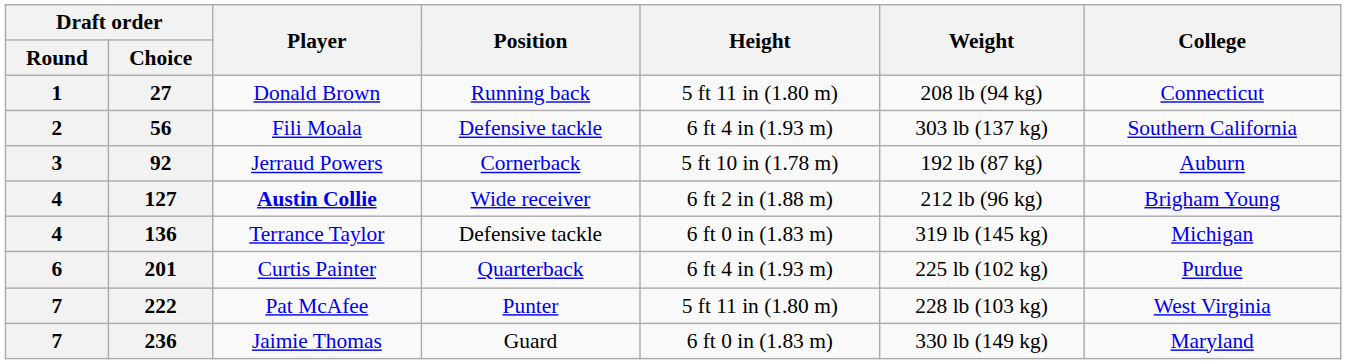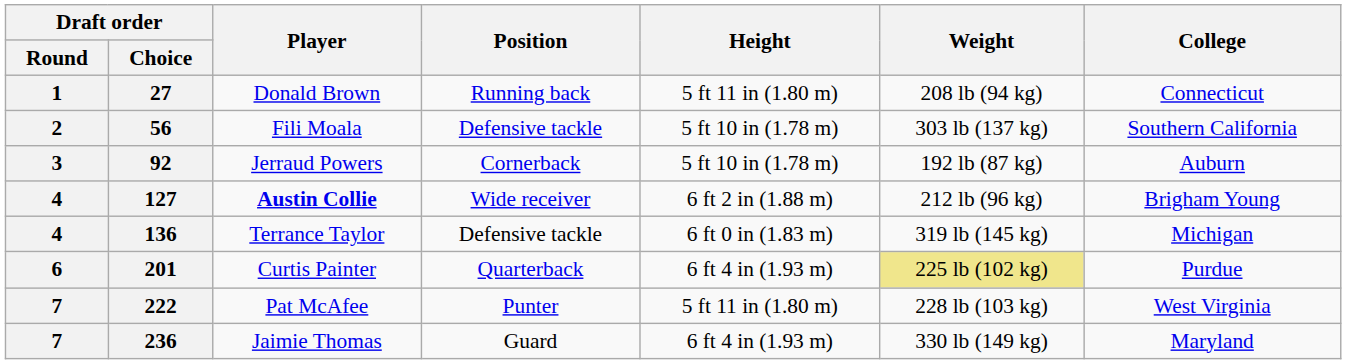 <table class="wikitable sortable"  style="font-size:95%; margin:auto; width:75%;">
 <tr>
 <th colspan="2">Draft order</th>
 <th rowspan="2">Player</th>
 <th rowspan="2">Position</th>
 <th rowspan="2">Height</th>
 <th rowspan="2">Weight</th>
 <th rowspan="2">College</th>
 </tr>
 <tr>
 <th>Round</th>
 <th>Choice</th>
 </tr>
 <tr>
 <th style="text-align:center;">1</th>
 <th style="text-align:center;">27</th>
 <td style="text-align:center;"><a href='#'>Donald Brown</a></td>
 <td style="text-align:center;"><a href='#'>Running back</a></td>
 <td style="text-align:center;">5 ft 11 in (1.80 m)</td>
 <td style="text-align:center;">208 lb (94 kg)</td>
 <td style="text-align:center;"><a href='#'>Connecticut</a></td>
 </tr>
 <tr>
 <th style="text-align:center;">2</th>
 <th style="text-align:center;">56</th>
 <td style="text-align:center;"><a href='#'>Fili Moala</a></td>
 <td style="text-align:center;"><a href='#'>Defensive tackle</a></td>
-<td style="text-align:center;">6 ft 4 in (1.93 m)</td>
+<td style="text-align:center;">5 ft 10 in (1.78 m)</td>
 <td style="text-align:center;">303 lb (137 kg)</td>
 <td style="text-align:center;"><a href='#'>Southern California</a></td>
 </tr>
 <tr>
 <th style="text-align:center;">3</th>
 <th style="text-align:center;">92</th>
 <td style="text-align:center;"><a href='#'>Jerraud Powers</a></td>
 <td style="text-align:center;"><a href='#'>Cornerback</a></td>
 <td style="text-align:center;">5 ft 10 in (1.78 m)</td>
 <td style="text-align:center;">192 lb (87 kg)</td>
 <td style="text-align:center;"><a href='#'>Auburn</a></td>
 </tr>
 <tr>
 <th style="text-align:center;">4</th>
 <th style="text-align:center;">127</th>
 <td style="text-align:center;"><strong><a href='#'>Austin Collie</a></strong></td>
 <td style="text-align:center;"><a href='#'>Wide receiver</a></td>
 <td style="text-align:center;">6 ft 2 in (1.88 m)</td>
 <td style="text-align:center;">212 lb (96 kg)</td>
 <td style="text-align:center;"><a href='#'>Brigham Young</a></td>
 </tr>
 <tr>
 <th style="text-align:center;">4</th>
 <th style="text-align:center;">136</th>
 <td style="text-align:center;"><a href='#'>Terrance Taylor</a></td>
 <td style="text-align:center;">Defensive tackle</td>
 <td style="text-align:center;">6 ft 0 in (1.83 m)</td>
 <td style="text-align:center;">319 lb (145 kg)</td>
 <td style="text-align:center;"><a href='#'>Michigan</a></td>
 </tr>
 <tr>
 <th style="text-align:center;">6</th>
 <th style="text-align:center;">201</th>
 <td style="text-align:center;"><a href='#'>Curtis Painter</a></td>
 <td style="text-align:center;"><a href='#'>Quarterback</a></td>
 <td style="text-align:center;">6 ft 4 in (1.93 m)</td>
-<td style="text-align:center;">225 lb (102 kg)</td>
+<td style="background: khaki; text-align:center;">225 lb (102 kg)</td>
 <td style="text-align:center;"><a href='#'>Purdue</a></td>
 </tr>
 <tr>
 <th style="text-align:center;">7</th>
 <th style="text-align:center;">222</th>
 <td style="text-align:center;"><a href='#'>Pat McAfee</a></td>
 <td style="text-align:center;"><a href='#'>Punter</a></td>
 <td style="text-align:center;">5 ft 11 in (1.80 m)</td>
 <td style="text-align:center;">228 lb (103 kg)</td>
 <td style="text-align:center;"><a href='#'>West Virginia</a></td>
 </tr>
 <tr>
 <th style="text-align:center;">7</th>
 <th style="text-align:center;">236</th>
 <td style="text-align:center;"><a href='#'>Jaimie Thomas</a></td>
 <td style="text-align:center;">Guard</td>
-<td style="text-align:center;">6 ft 0 in (1.83 m)</td>
+<td style="text-align:center;">6 ft 4 in (1.93 m)</td>
 <td style="text-align:center;">330 lb (149 kg)</td>
 <td style="text-align:center;"><a href='#'>Maryland</a></td>
 </tr>
 </table>
